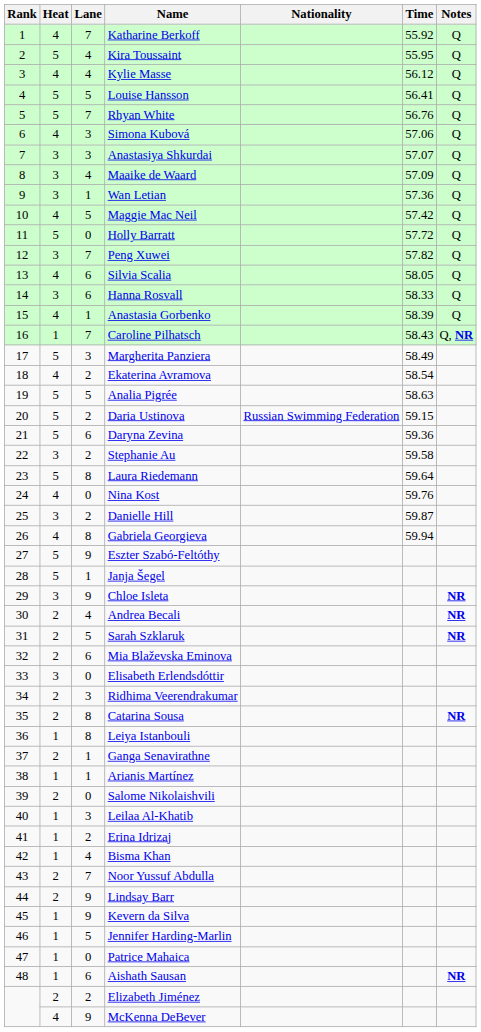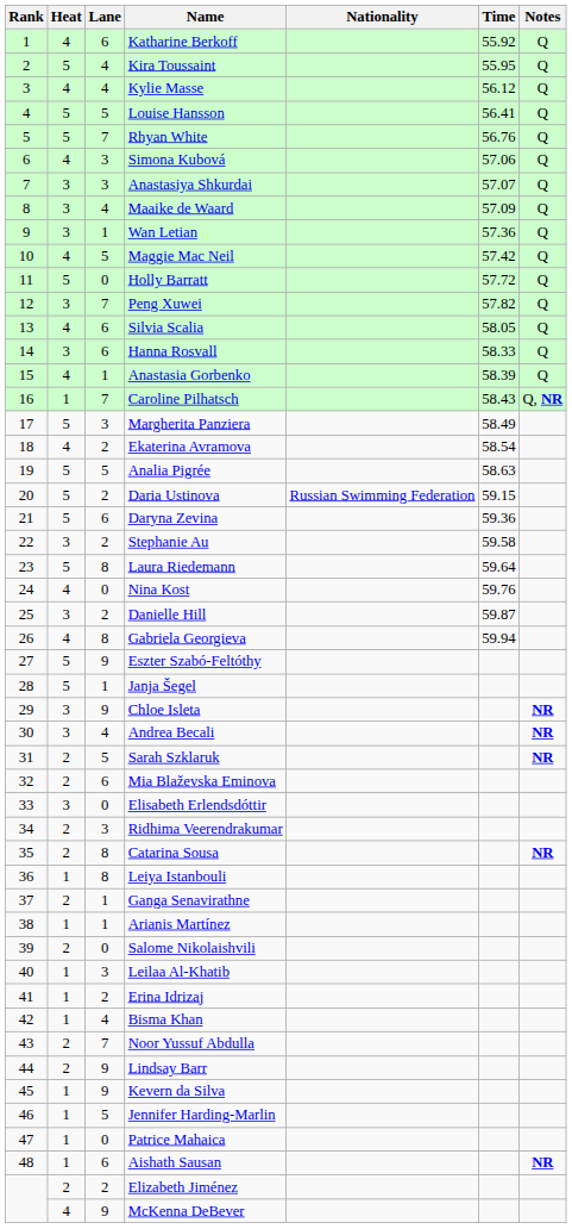 <table class="wikitable sortable" style="text-align:center">
 <tr>
 <th>Rank</th>
 <th>Heat</th>
 <th>Lane</th>
 <th>Name</th>
 <th>Nationality</th>
 <th>Time</th>
 <th>Notes</th>
 </tr>
 <tr bgcolor=ccffcc>
 <td>1</td>
 <td>4</td>
-<td>7</td>
+<td>6</td>
 <td align=left><a href='#'>Katharine Berkoff</a></td>
 <td align=left></td>
 <td>55.92</td>
 <td>Q</td>
 </tr>
 <tr bgcolor=ccffcc>
 <td>2</td>
 <td>5</td>
 <td>4</td>
 <td align=left><a href='#'>Kira Toussaint</a></td>
 <td align=left></td>
 <td>55.95</td>
 <td>Q</td>
 </tr>
 <tr bgcolor=ccffcc>
 <td>3</td>
 <td>4</td>
 <td>4</td>
 <td align=left><a href='#'>Kylie Masse</a></td>
 <td align=left></td>
 <td>56.12</td>
 <td>Q</td>
 </tr>
 <tr bgcolor=ccffcc>
 <td>4</td>
 <td>5</td>
 <td>5</td>
 <td align=left><a href='#'>Louise Hansson</a></td>
 <td align=left></td>
 <td>56.41</td>
 <td>Q</td>
 </tr>
 <tr bgcolor=ccffcc>
 <td>5</td>
 <td>5</td>
 <td>7</td>
 <td align=left><a href='#'>Rhyan White</a></td>
 <td align=left></td>
 <td>56.76</td>
 <td>Q</td>
 </tr>
 <tr bgcolor=ccffcc>
 <td>6</td>
 <td>4</td>
 <td>3</td>
 <td align=left><a href='#'>Simona Kubová</a></td>
 <td align=left></td>
 <td>57.06</td>
 <td>Q</td>
 </tr>
 <tr bgcolor=ccffcc>
 <td>7</td>
 <td>3</td>
 <td>3</td>
 <td align=left><a href='#'>Anastasiya Shkurdai</a></td>
 <td align=left></td>
 <td>57.07</td>
 <td>Q</td>
 </tr>
 <tr bgcolor=ccffcc>
 <td>8</td>
 <td>3</td>
 <td>4</td>
 <td align=left><a href='#'>Maaike de Waard</a></td>
 <td align=left></td>
 <td>57.09</td>
 <td>Q</td>
 </tr>
 <tr bgcolor=ccffcc>
 <td>9</td>
 <td>3</td>
 <td>1</td>
 <td align=left><a href='#'>Wan Letian</a></td>
 <td align=left></td>
 <td>57.36</td>
 <td>Q</td>
 </tr>
 <tr bgcolor=ccffcc>
 <td>10</td>
 <td>4</td>
 <td>5</td>
 <td align=left><a href='#'>Maggie Mac Neil</a></td>
 <td align=left></td>
 <td>57.42</td>
 <td>Q</td>
 </tr>
 <tr bgcolor=ccffcc>
 <td>11</td>
 <td>5</td>
 <td>0</td>
 <td align=left><a href='#'>Holly Barratt</a></td>
 <td align=left></td>
 <td>57.72</td>
 <td>Q</td>
 </tr>
 <tr bgcolor=ccffcc>
 <td>12</td>
 <td>3</td>
 <td>7</td>
 <td align=left><a href='#'>Peng Xuwei</a></td>
 <td align=left></td>
 <td>57.82</td>
 <td>Q</td>
 </tr>
 <tr bgcolor=ccffcc>
 <td>13</td>
 <td>4</td>
 <td>6</td>
 <td align=left><a href='#'>Silvia Scalia</a></td>
 <td align=left></td>
 <td>58.05</td>
 <td>Q</td>
 </tr>
 <tr bgcolor=ccffcc>
 <td>14</td>
 <td>3</td>
 <td>6</td>
 <td align=left><a href='#'>Hanna Rosvall</a></td>
 <td align=left></td>
 <td>58.33</td>
 <td>Q</td>
 </tr>
 <tr bgcolor=ccffcc>
 <td>15</td>
 <td>4</td>
 <td>1</td>
 <td align=left><a href='#'>Anastasia Gorbenko</a></td>
 <td align=left></td>
 <td>58.39</td>
 <td>Q</td>
 </tr>
 <tr bgcolor=ccffcc>
 <td>16</td>
 <td>1</td>
 <td>7</td>
 <td align=left><a href='#'>Caroline Pilhatsch</a></td>
 <td align=left></td>
 <td>58.43</td>
 <td>Q, <strong><a href='#'>NR</a></strong></td>
 </tr>
 <tr>
 <td>17</td>
 <td>5</td>
 <td>3</td>
 <td align=left><a href='#'>Margherita Panziera</a></td>
 <td align=left></td>
 <td>58.49</td>
 <td></td>
 </tr>
 <tr>
 <td>18</td>
 <td>4</td>
 <td>2</td>
 <td align=left><a href='#'>Ekaterina Avramova</a></td>
 <td align=left></td>
 <td>58.54</td>
 <td></td>
 </tr>
 <tr>
 <td>19</td>
 <td>5</td>
 <td>5</td>
 <td align=left><a href='#'>Analia Pigrée</a></td>
 <td align=left></td>
 <td>58.63</td>
 <td></td>
 </tr>
 <tr>
 <td>20</td>
 <td>5</td>
 <td>2</td>
 <td align=left><a href='#'>Daria Ustinova</a></td>
 <td align=left> <a href='#'>Russian Swimming Federation</a></td>
 <td>59.15</td>
 <td></td>
 </tr>
 <tr>
 <td>21</td>
 <td>5</td>
 <td>6</td>
 <td align=left><a href='#'>Daryna Zevina</a></td>
 <td align=left></td>
 <td>59.36</td>
 <td></td>
 </tr>
 <tr>
 <td>22</td>
 <td>3</td>
 <td>2</td>
 <td align=left><a href='#'>Stephanie Au</a></td>
 <td align=left></td>
 <td>59.58</td>
 <td></td>
 </tr>
 <tr>
 <td>23</td>
 <td>5</td>
 <td>8</td>
 <td align=left><a href='#'>Laura Riedemann</a></td>
 <td align=left></td>
 <td>59.64</td>
 <td></td>
 </tr>
 <tr>
 <td>24</td>
 <td>4</td>
 <td>0</td>
 <td align=left><a href='#'>Nina Kost</a></td>
 <td align=left></td>
 <td>59.76</td>
 <td></td>
 </tr>
 <tr>
 <td>25</td>
 <td>3</td>
 <td>2</td>
 <td align=left><a href='#'>Danielle Hill</a></td>
 <td align=left></td>
 <td>59.87</td>
 <td></td>
 </tr>
 <tr>
 <td>26</td>
 <td>4</td>
 <td>8</td>
 <td align=left><a href='#'>Gabriela Georgieva</a></td>
 <td align=left></td>
 <td>59.94</td>
 <td></td>
 </tr>
 <tr>
 <td>27</td>
 <td>5</td>
 <td>9</td>
 <td align=left><a href='#'>Eszter Szabó-Feltóthy</a></td>
 <td align=left></td>
 <td></td>
 <td></td>
 </tr>
 <tr>
 <td>28</td>
 <td>5</td>
 <td>1</td>
 <td align=left><a href='#'>Janja Šegel</a></td>
 <td align=left></td>
 <td></td>
 <td></td>
 </tr>
 <tr>
 <td>29</td>
 <td>3</td>
 <td>9</td>
 <td align=left><a href='#'>Chloe Isleta</a></td>
 <td align=left></td>
 <td></td>
 <td><strong><a href='#'>NR</a></strong></td>
 </tr>
 <tr>
 <td>30</td>
-<td>2</td>
+<td>3</td>
 <td>4</td>
 <td align=left><a href='#'>Andrea Becali</a></td>
 <td align=left></td>
 <td></td>
 <td><strong><a href='#'>NR</a></strong></td>
 </tr>
 <tr>
 <td>31</td>
 <td>2</td>
 <td>5</td>
 <td align=left><a href='#'>Sarah Szklaruk</a></td>
 <td align=left></td>
 <td></td>
 <td><strong><a href='#'>NR</a></strong></td>
 </tr>
 <tr>
 <td>32</td>
 <td>2</td>
 <td>6</td>
 <td align=left><a href='#'>Mia Blaževska Eminova</a></td>
 <td align=left></td>
 <td></td>
 <td></td>
 </tr>
 <tr>
 <td>33</td>
 <td>3</td>
 <td>0</td>
 <td align=left><a href='#'>Elisabeth Erlendsdóttir</a></td>
 <td align=left></td>
 <td></td>
 <td></td>
 </tr>
 <tr>
 <td>34</td>
 <td>2</td>
 <td>3</td>
 <td align=left><a href='#'>Ridhima Veerendrakumar</a></td>
 <td align=left></td>
 <td></td>
 <td></td>
 </tr>
 <tr>
 <td>35</td>
 <td>2</td>
 <td>8</td>
 <td align=left><a href='#'>Catarina Sousa</a></td>
 <td align=left></td>
 <td></td>
 <td><strong><a href='#'>NR</a></strong></td>
 </tr>
 <tr>
 <td>36</td>
 <td>1</td>
 <td>8</td>
 <td align=left><a href='#'>Leiya Istanbouli</a></td>
 <td align=left></td>
 <td></td>
 <td></td>
 </tr>
 <tr>
 <td>37</td>
 <td>2</td>
 <td>1</td>
 <td align=left><a href='#'>Ganga Senavirathne</a></td>
 <td align=left></td>
 <td></td>
 <td></td>
 </tr>
 <tr>
 <td>38</td>
 <td>1</td>
 <td>1</td>
 <td align=left><a href='#'>Arianis Martínez</a></td>
 <td align=left></td>
 <td></td>
 <td></td>
 </tr>
 <tr>
 <td>39</td>
 <td>2</td>
 <td>0</td>
 <td align=left><a href='#'>Salome Nikolaishvili</a></td>
 <td align=left></td>
 <td></td>
 <td></td>
 </tr>
 <tr>
 <td>40</td>
 <td>1</td>
 <td>3</td>
 <td align=left><a href='#'>Leilaa Al-Khatib</a></td>
 <td align=left></td>
 <td></td>
 <td></td>
 </tr>
 <tr>
 <td>41</td>
 <td>1</td>
 <td>2</td>
 <td align=left><a href='#'>Erina Idrizaj</a></td>
 <td align=left></td>
 <td></td>
 <td></td>
 </tr>
 <tr>
 <td>42</td>
 <td>1</td>
 <td>4</td>
 <td align=left><a href='#'>Bisma Khan</a></td>
 <td align=left></td>
 <td></td>
 <td></td>
 </tr>
 <tr>
 <td>43</td>
 <td>2</td>
 <td>7</td>
 <td align=left><a href='#'>Noor Yussuf Abdulla</a></td>
 <td align=left></td>
 <td></td>
 <td></td>
 </tr>
 <tr>
 <td>44</td>
 <td>2</td>
 <td>9</td>
 <td align=left><a href='#'>Lindsay Barr</a></td>
 <td align=left></td>
 <td></td>
 <td></td>
 </tr>
 <tr>
 <td>45</td>
 <td>1</td>
 <td>9</td>
 <td align=left><a href='#'>Kevern da Silva</a></td>
 <td align=left></td>
 <td></td>
 <td></td>
 </tr>
 <tr>
 <td>46</td>
 <td>1</td>
 <td>5</td>
 <td align=left><a href='#'>Jennifer Harding-Marlin</a></td>
 <td align=left></td>
 <td></td>
 <td></td>
 </tr>
 <tr>
 <td>47</td>
 <td>1</td>
 <td>0</td>
 <td align=left><a href='#'>Patrice Mahaica</a></td>
 <td align=left></td>
 <td></td>
 <td></td>
 </tr>
 <tr>
 <td>48</td>
 <td>1</td>
 <td>6</td>
 <td align=left><a href='#'>Aishath Sausan</a></td>
 <td align=left></td>
 <td></td>
 <td><strong><a href='#'>NR</a></strong></td>
 </tr>
 <tr>
 <td rowspan=2></td>
 <td>2</td>
 <td>2</td>
 <td align=left><a href='#'>Elizabeth Jiménez</a></td>
 <td align=left></td>
 <td></td>
 <td></td>
 </tr>
 <tr>
 <td>4</td>
 <td>9</td>
 <td align=left><a href='#'>McKenna DeBever</a></td>
 <td align=left></td>
 <td></td>
 <td></td>
 </tr>
 </table>
